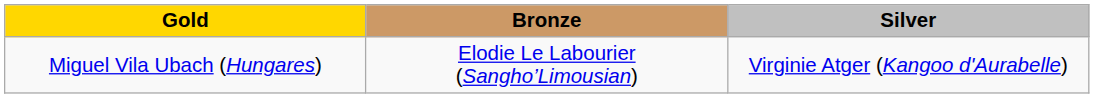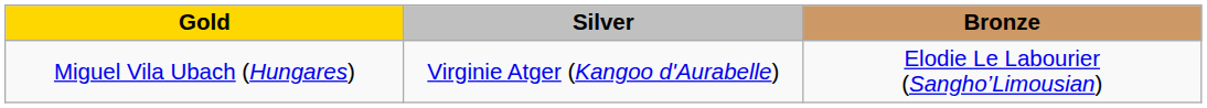 <table class="wikitable">
 <tr>
 <th width=275 style="background:gold">Gold</th>
+<th width=275 style="background:silver">Silver</th>
 <th width=275 style="background:#cc9966">Bronze</th>
-<th width=275 style="background:silver">Silver</th>
 </tr>
 <tr>
 <td align="center"> <a href='#'>Miguel Vila Ubach</a> (<em><a href='#'>Hungares</a></em>)</td>
+<td align="center"> <a href='#'>Virginie Atger</a> (<em><a href='#'>Kangoo d'Aurabelle</a></em>)</td>
 <td align="center"> <a href='#'>Elodie Le Labourier</a> (<em><a href='#'>Sangho’Limousian</a></em>)</td>
-<td align="center"> <a href='#'>Virginie Atger</a> (<em><a href='#'>Kangoo d'Aurabelle</a></em>)</td>
 </tr>
 </table>
